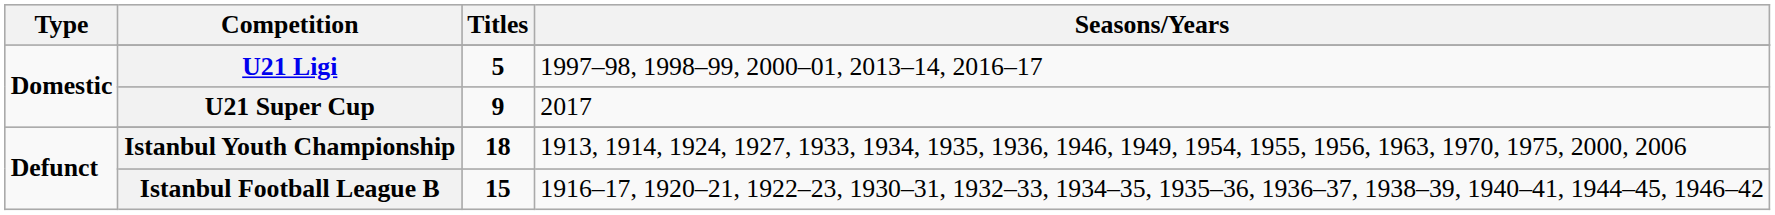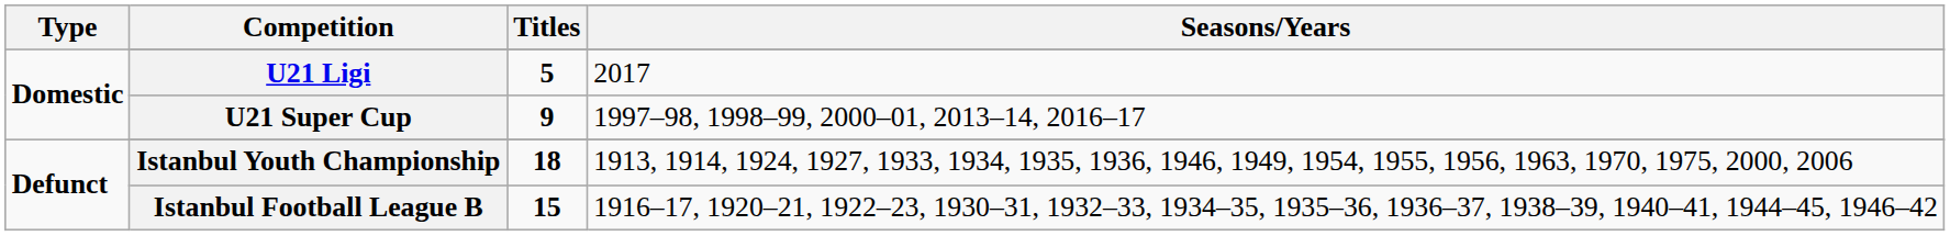 <table class="wikitable plainrowheaders">
 <tr>
 <th scope=col>Type</th>
 <th scope=col>Competition</th>
 <th scope=col>Titles</th>
 <th scope=col>Seasons/Years</th>
 </tr>
 <tr>
 <td rowspan="3"><strong>Domestic</strong></td>
 </tr>
 <tr>
 <th scope=col><a href='#'>U21 Ligi</a></th>
 <td align="center"><strong>5</strong></td>
-<td>1997–98, 1998–99, 2000–01, 2013–14, 2016–17</td>
+<td>2017</td>
 </tr>
 <tr>
 <th scope=col>U21 Super Cup</th>
 <td align="center"><strong>9</strong></td>
-<td>2017</td>
+<td>1997–98, 1998–99, 2000–01, 2013–14, 2016–17</td>
 </tr>
 <tr>
 <td rowspan="3"><strong>Defunct</strong></td>
 </tr>
 <tr>
 <th scope=col>Istanbul Youth Championship</th>
 <td align="center"><strong>18</strong></td>
 <td>1913, 1914, 1924, 1927, 1933, 1934, 1935, 1936, 1946, 1949, 1954, 1955, 1956, 1963, 1970, 1975, 2000, 2006</td>
 </tr>
 <tr>
 <th scope=col>Istanbul Football League B</th>
 <td align="center"><strong>15</strong></td>
 <td>1916–17, 1920–21, 1922–23, 1930–31, 1932–33, 1934–35, 1935–36, 1936–37, 1938–39, 1940–41, 1944–45, 1946–42</td>
 </tr>
 </table>
